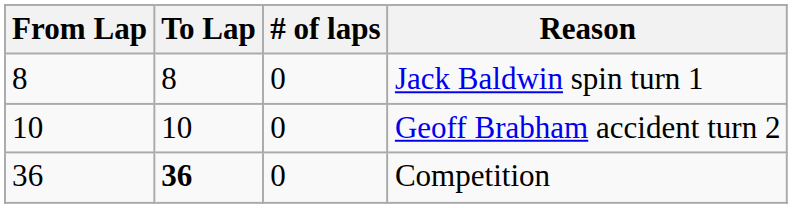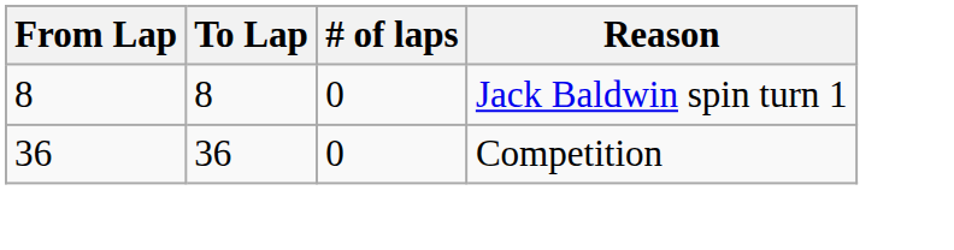 <table class="wikitable">
 <tr>
 <th>From Lap</th>
 <th>To Lap</th>
 <th># of laps</th>
 <th>Reason</th>
 </tr>
 <tr>
 <td>8</td>
 <td>8</td>
 <td>0</td>
 <td><a href='#'>Jack Baldwin</a> spin turn 1</td>
 </tr>
 <tr>
-<td>10</td>
-<td>10</td>
-<td>0</td>
-<td><a href='#'>Geoff Brabham</a> accident turn 2</td>
-</tr>
-<tr>
 <td>36</td>
-<td><strong>36</strong></td>
+<td>36</td>
 <td>0</td>
 <td>Competition</td>
 </tr>
 </table>
